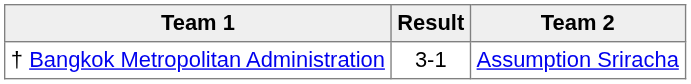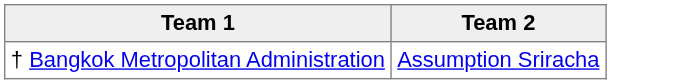 <table border="1" cellpadding="4" cellspacing="0" style="text-align:center; border-collapse:collapse;">
 <tr style="background:#efefef;">
 <th>Team 1</th>
-<th>Result</th>
 <th>Team 2</th>
 </tr>
 <tr style="">
 <td>† <a href='#'>Bangkok Metropolitan Administration</a></td>
-<td>3-1</td>
 <td><a href='#'>Assumption Sriracha</a></td>
 </tr>
 </table>
